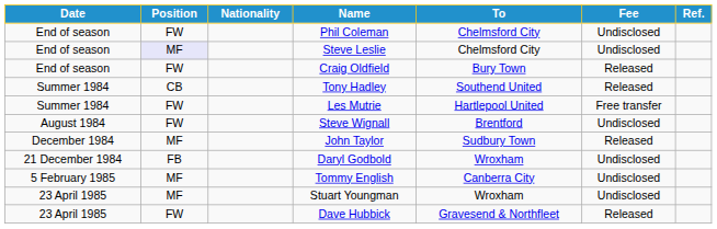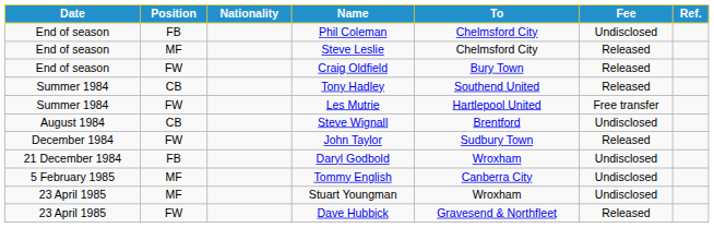 <table class="wikitable" style="text-align:center; font-size:90%; width:100%;">
 <tr>
 <th style="background:#2191CC; color:white; border:1px solid #F7C408; text-align:center;">Date</th>
 <th style="background:#2191CC; color:white; border:1px solid #F7C408; text-align:center;">Position</th>
 <th style="background:#2191CC; color:white; border:1px solid #F7C408; text-align:center;">Nationality</th>
 <th style="background:#2191CC; color:white; border:1px solid #F7C408; text-align:center;">Name</th>
 <th style="background:#2191CC; color:white; border:1px solid #F7C408; text-align:center;">To</th>
 <th style="background:#2191CC; color:white; border:1px solid #F7C408; text-align:center;">Fee</th>
 <th style="background:#2191CC; color:white; border:1px solid #F7C408; text-align:center;">Ref.</th>
 </tr>
 <tr>
 <td>End of season</td>
-<td>FW</td>
+<td>FB</td>
 <td></td>
 <td><a href='#'>Phil Coleman</a></td>
 <td> <a href='#'>Chelmsford City</a></td>
 <td>Undisclosed</td>
 <td></td>
 </tr>
 <tr>
 <td>End of season</td>
-<td style="background: lavender;">MF</td>
+<td>MF</td>
 <td></td>
 <td><a href='#'>Steve Leslie</a></td>
 <td> Chelmsford City</td>
-<td>Undisclosed</td>
+<td>Released</td>
 <td></td>
 </tr>
 <tr>
 <td>End of season</td>
 <td>FW</td>
 <td></td>
 <td><a href='#'>Craig Oldfield</a></td>
 <td> <a href='#'>Bury Town</a></td>
 <td>Released</td>
 <td></td>
 </tr>
 <tr>
 <td>Summer 1984</td>
 <td>CB</td>
 <td></td>
 <td><a href='#'>Tony Hadley</a></td>
 <td> <a href='#'>Southend United</a></td>
 <td>Released</td>
 <td></td>
 </tr>
 <tr>
 <td>Summer 1984</td>
 <td>FW</td>
 <td></td>
 <td><a href='#'>Les Mutrie</a></td>
 <td> <a href='#'>Hartlepool United</a></td>
 <td>Free transfer</td>
 <td></td>
 </tr>
 <tr>
 <td>August 1984</td>
-<td>FW</td>
+<td>CB</td>
 <td></td>
 <td><a href='#'>Steve Wignall</a></td>
 <td> <a href='#'>Brentford</a></td>
 <td>Undisclosed</td>
 <td></td>
 </tr>
 <tr>
 <td>December 1984</td>
-<td>MF</td>
+<td>FW</td>
 <td></td>
 <td><a href='#'>John Taylor</a></td>
 <td> <a href='#'>Sudbury Town</a></td>
 <td>Released</td>
 <td></td>
 </tr>
 <tr>
 <td>21 December 1984</td>
 <td>FB</td>
 <td></td>
 <td><a href='#'>Daryl Godbold</a></td>
 <td> <a href='#'>Wroxham</a></td>
 <td>Undisclosed</td>
 <td></td>
 </tr>
 <tr>
 <td>5 February 1985</td>
 <td>MF</td>
 <td></td>
 <td><a href='#'>Tommy English</a></td>
 <td> <a href='#'>Canberra City</a></td>
 <td>Undisclosed</td>
 <td></td>
 </tr>
 <tr>
 <td>23 April 1985</td>
 <td>MF</td>
 <td></td>
 <td>Stuart Youngman</td>
 <td> Wroxham</td>
 <td>Undisclosed</td>
 <td></td>
 </tr>
 <tr>
 <td>23 April 1985</td>
 <td>FW</td>
 <td></td>
 <td><a href='#'>Dave Hubbick</a></td>
 <td> <a href='#'>Gravesend & Northfleet</a></td>
 <td>Released</td>
 <td></td>
 </tr>
 </table>
